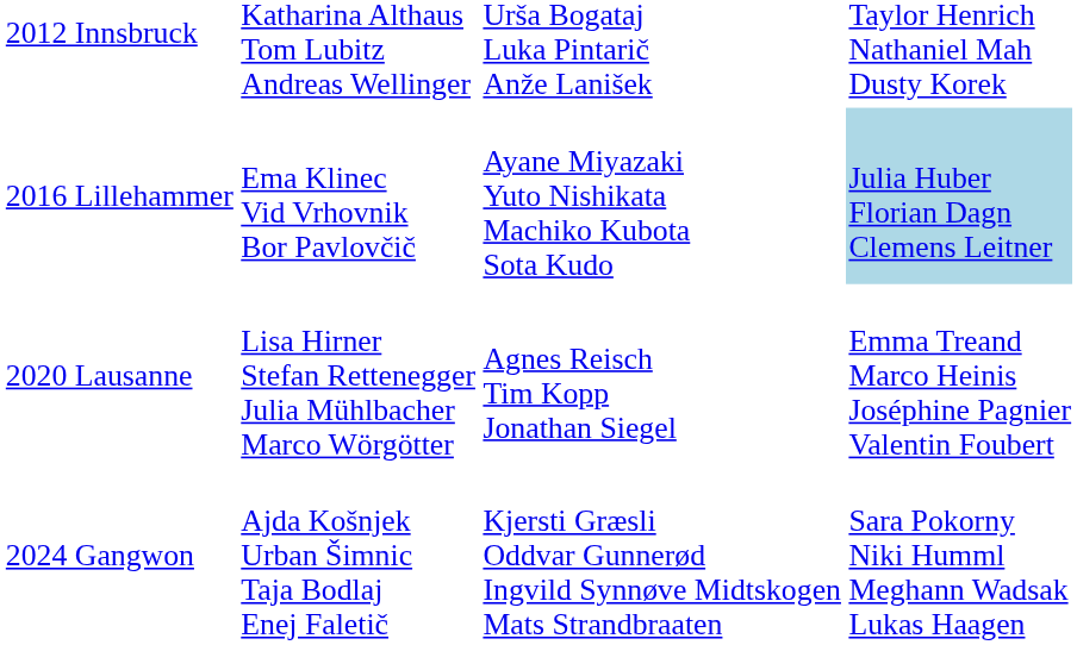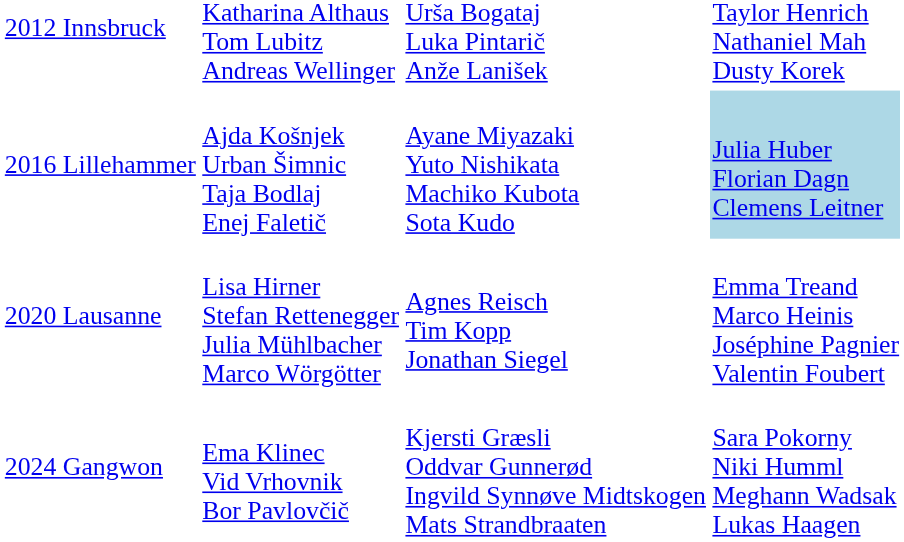 <table>
 <tr>
 <td><a href='#'>2012 Innsbruck</a><br></td>
 <td><br><a href='#'>Katharina Althaus</a><br><a href='#'>Tom Lubitz</a><br><a href='#'>Andreas Wellinger</a></td>
 <td><br><a href='#'>Urša Bogataj</a><br><a href='#'>Luka Pintarič</a><br><a href='#'>Anže Lanišek</a></td>
 <td><br><a href='#'>Taylor Henrich</a><br><a href='#'>Nathaniel Mah</a><br><a href='#'>Dusty Korek</a></td>
 </tr>
 <tr>
 <td><a href='#'>2016 Lillehammer</a><br></td>
-<td><br><a href='#'>Ema Klinec</a><br><a href='#'>Vid Vrhovnik</a><br><a href='#'>Bor Pavlovčič</a></td>
+<td><br><a href='#'>Ajda Košnjek</a><br><a href='#'>Urban Šimnic</a><br><a href='#'>Taja Bodlaj</a><br><a href='#'>Enej Faletič</a></td>
 <td><br><a href='#'>Ayane Miyazaki</a><br><a href='#'>Yuto Nishikata</a><br><a href='#'>Machiko Kubota</a><br><a href='#'>Sota Kudo</a></td>
 <td style="background: lightblue;"><br><a href='#'>Julia Huber</a><br><a href='#'>Florian Dagn</a><br><a href='#'>Clemens Leitner</a></td>
 </tr>
 <tr>
 <td><a href='#'>2020 Lausanne</a><br></td>
 <td><br><a href='#'>Lisa Hirner</a><br><a href='#'>Stefan Rettenegger</a><br><a href='#'>Julia Mühlbacher</a><br><a href='#'>Marco Wörgötter</a></td>
 <td><br><a href='#'>Agnes Reisch</a><br><a href='#'>Tim Kopp</a><br><a href='#'>Jonathan Siegel</a></td>
 <td><br><a href='#'>Emma Treand</a><br><a href='#'>Marco Heinis</a><br><a href='#'>Joséphine Pagnier</a><br><a href='#'>Valentin Foubert</a></td>
 </tr>
 <tr>
 <td><a href='#'>2024 Gangwon</a><br></td>
-<td><br><a href='#'>Ajda Košnjek</a><br><a href='#'>Urban Šimnic</a><br><a href='#'>Taja Bodlaj</a><br><a href='#'>Enej Faletič</a></td>
+<td><br><a href='#'>Ema Klinec</a><br><a href='#'>Vid Vrhovnik</a><br><a href='#'>Bor Pavlovčič</a></td>
 <td><br><a href='#'>Kjersti Græsli</a><br><a href='#'>Oddvar Gunnerød</a><br><a href='#'>Ingvild Synnøve Midtskogen</a><br><a href='#'>Mats Strandbraaten</a></td>
 <td><br><a href='#'>Sara Pokorny</a><br><a href='#'>Niki Humml</a><br><a href='#'>Meghann Wadsak</a><br><a href='#'>Lukas Haagen</a></td>
 </tr>
 </table>
